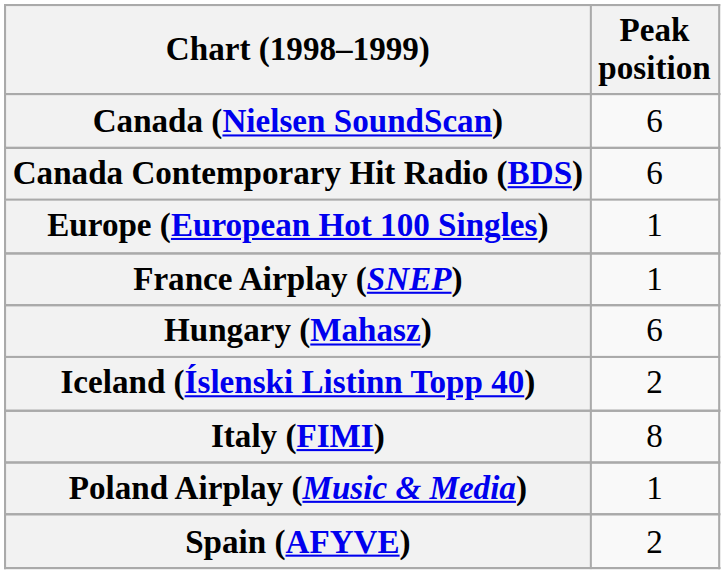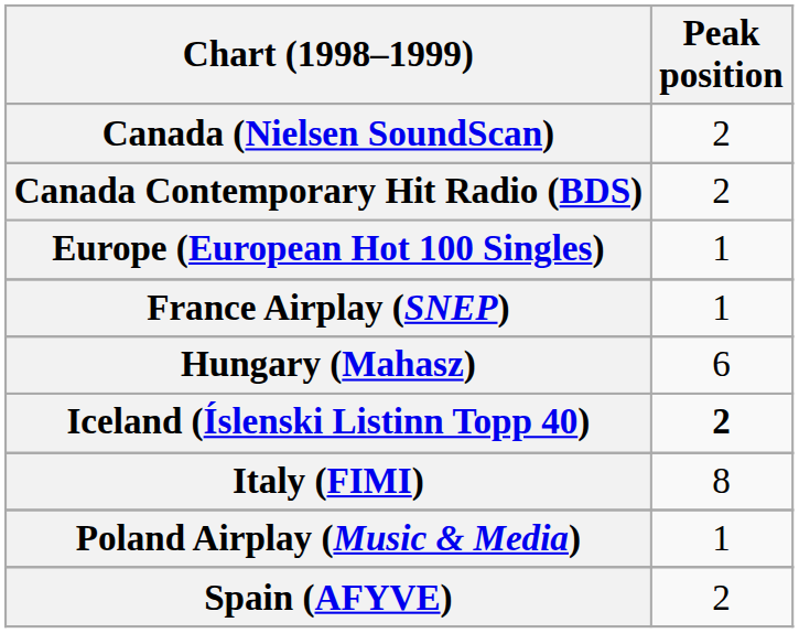 <table class="wikitable sortable plainrowheaders" style="text-align:center">
 <tr>
 <th>Chart (1998–1999)</th>
 <th>Peak<br>position</th>
 </tr>
 <tr>
 </tr>
 <tr>
 </tr>
 <tr>
 </tr>
 <tr>
 </tr>
 <tr>
 <th scope="row">Canada (<a href='#'>Nielsen SoundScan</a>)</th>
-<td>6</td>
+<td>2</td>
 </tr>
 <tr>
 </tr>
 <tr>
 </tr>
 <tr>
 <th scope="row">Canada Contemporary Hit Radio (<a href='#'>BDS</a>)</th>
-<td>6</td>
+<td>2</td>
 </tr>
 <tr>
 <th scope="row">Europe (<a href='#'>European Hot 100 Singles</a>)</th>
 <td>1</td>
 </tr>
 <tr>
 </tr>
 <tr>
 </tr>
 <tr>
 <th scope="row">France Airplay  (<em><a href='#'>SNEP</a></em>)</th>
 <td style="text-align:center;">1</td>
 </tr>
 <tr>
 </tr>
 <tr>
 <th scope="row">Hungary (<a href='#'>Mahasz</a>)</th>
 <td>6</td>
 </tr>
 <tr>
 <th scope="row">Iceland (<a href='#'>Íslenski Listinn Topp 40</a>)</th>
-<td>2</td>
+<td><strong>2</strong></td>
 </tr>
 <tr>
 </tr>
 <tr>
 <th scope="row">Italy (<a href='#'>FIMI</a>)</th>
 <td style="text-align:center;">8</td>
 </tr>
 <tr>
 </tr>
 <tr>
 </tr>
 <tr>
 </tr>
 <tr>
 <th scope="row">Poland Airplay (<em><a href='#'>Music & Media</a></em>)</th>
 <td>1</td>
 </tr>
 <tr>
 </tr>
 <tr>
 <th scope="row">Spain (<a href='#'>AFYVE</a>)</th>
 <td>2</td>
 </tr>
 <tr>
 </tr>
 <tr>
 </tr>
 <tr>
 </tr>
 <tr>
 </tr>
 <tr>
 </tr>
 <tr>
 </tr>
 <tr>
 </tr>
 <tr>
 </tr>
 </table>
